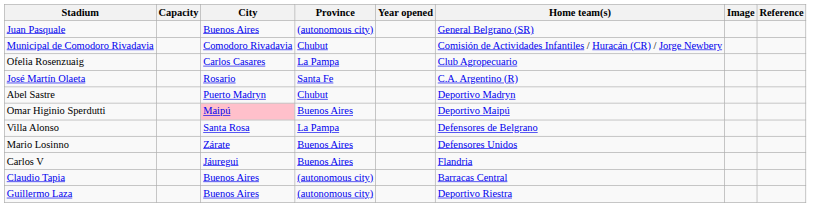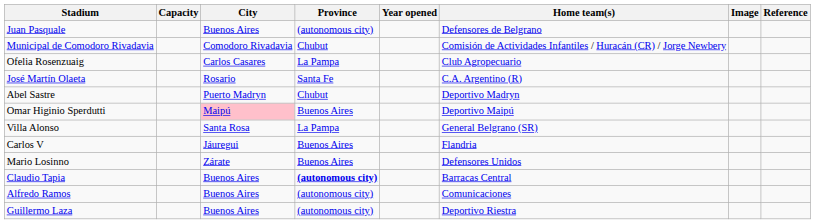 <table class="wikitable sortable">
 <tr>
 <th>Stadium</th>
 <th>Capacity</th>
 <th>City</th>
 <th>Province</th>
 <th>Year opened</th>
 <th>Home team(s)</th>
 <th>Image</th>
 <th>Reference</th>
 </tr>
 <tr>
 <td><a href='#'>Juan Pasquale</a></td>
 <td></td>
 <td><a href='#'>Buenos Aires</a></td>
 <td><a href='#'>(autonomous city)</a></td>
 <td></td>
-<td><a href='#'>General Belgrano (SR)</a></td>
+<td><a href='#'>Defensores de Belgrano</a></td>
 <td></td>
 <td></td>
 </tr>
 <tr>
 <td><a href='#'>Municipal de Comodoro Rivadavia</a></td>
 <td></td>
 <td><a href='#'>Comodoro Rivadavia</a></td>
 <td><a href='#'>Chubut</a></td>
 <td></td>
 <td><a href='#'>Comisión de Actividades Infantiles</a> / <a href='#'>Huracán (CR)</a> / <a href='#'>Jorge Newbery</a></td>
 <td></td>
 <td></td>
 </tr>
 <tr>
 <td>Ofelia Rosenzuaig</td>
 <td></td>
 <td><a href='#'>Carlos Casares</a></td>
 <td><a href='#'>La Pampa</a></td>
 <td></td>
 <td><a href='#'>Club Agropecuario</a></td>
 <td></td>
 <td></td>
 </tr>
 <tr>
 <td><a href='#'>José Martín Olaeta</a></td>
 <td></td>
 <td><a href='#'>Rosario</a></td>
 <td><a href='#'>Santa Fe</a></td>
 <td></td>
 <td><a href='#'>C.A. Argentino (R)</a></td>
 <td></td>
 <td></td>
 </tr>
 <tr>
 <td>Abel Sastre</td>
 <td></td>
 <td><a href='#'>Puerto Madryn</a></td>
 <td><a href='#'>Chubut</a></td>
 <td></td>
 <td><a href='#'>Deportivo Madryn</a></td>
 <td></td>
 <td></td>
 </tr>
 <tr>
 <td>Omar Higinio Sperdutti</td>
 <td></td>
 <td style="background: pink;"><a href='#'>Maipú</a></td>
 <td><a href='#'>Buenos Aires</a></td>
 <td></td>
 <td><a href='#'>Deportivo Maipú</a></td>
 <td></td>
 <td></td>
 </tr>
 <tr>
 <td>Villa Alonso</td>
 <td></td>
 <td><a href='#'>Santa Rosa</a></td>
 <td><a href='#'>La Pampa</a></td>
 <td></td>
-<td><a href='#'>Defensores de Belgrano</a></td>
+<td><a href='#'>General Belgrano (SR)</a></td>
+<td></td>
+<td></td>
+</tr>
+<tr>
+<td>Carlos V</td>
+<td></td>
+<td><a href='#'>Jáuregui</a></td>
+<td><a href='#'>Buenos Aires</a></td>
+<td></td>
+<td><a href='#'>Flandria</a></td>
 <td></td>
 <td></td>
 </tr>
 <tr>
 <td>Mario Losinno</td>
 <td></td>
 <td><a href='#'>Zárate</a></td>
 <td><a href='#'>Buenos Aires</a></td>
 <td></td>
 <td><a href='#'>Defensores Unidos</a></td>
 <td></td>
 <td></td>
 </tr>
 <tr>
-<td>Carlos V</td>
+<td><a href='#'>Claudio Tapia</a></td>
 <td></td>
-<td><a href='#'>Jáuregui</a></td>
 <td><a href='#'>Buenos Aires</a></td>
+<td><strong><a href='#'>(autonomous city)</a></strong></td>
 <td></td>
-<td><a href='#'>Flandria</a></td>
+<td><a href='#'>Barracas Central</a></td>
 <td></td>
 <td></td>
 </tr>
 <tr>
-<td><a href='#'>Claudio Tapia</a></td>
+<td><a href='#'>Alfredo Ramos</a></td>
 <td></td>
 <td><a href='#'>Buenos Aires</a></td>
 <td><a href='#'>(autonomous city)</a></td>
 <td></td>
-<td><a href='#'>Barracas Central</a></td>
+<td><a href='#'>Comunicaciones</a></td>
 <td></td>
 <td></td>
 </tr>
 <tr>
 <td><a href='#'>Guillermo Laza</a></td>
 <td></td>
 <td><a href='#'>Buenos Aires</a></td>
 <td><a href='#'>(autonomous city)</a></td>
 <td></td>
 <td><a href='#'>Deportivo Riestra</a></td>
 <td></td>
 <td></td>
 </tr>
 </table>
